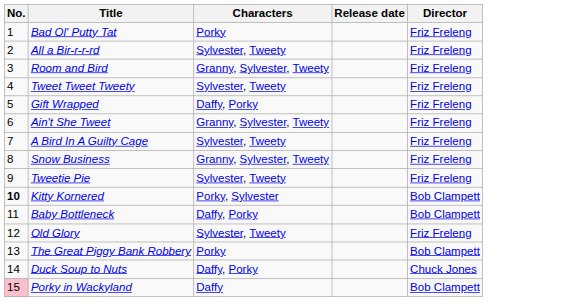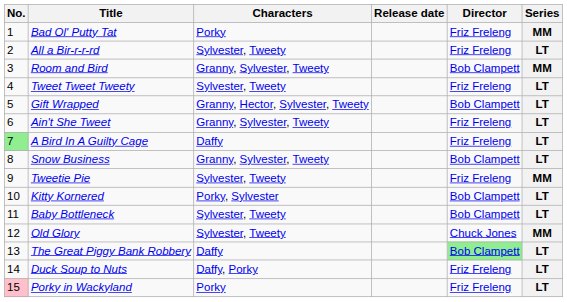 <table class="wikitable sortable">
 <tr>
 <th>No.</th>
 <th>Title</th>
 <th>Characters</th>
 <th>Release date</th>
 <th>Director</th>
+<th>Series</th>
 </tr>
 <tr>
 <td>1</td>
 <td><em><a href='#'>Bad Ol' Putty Tat</a></em></td>
 <td><a href='#'>Porky</a></td>
 <td></td>
 <td><a href='#'>Friz Freleng</a></td>
+<th>MM</th>
 </tr>
 <tr>
 <td>2</td>
 <td><em><a href='#'>All a Bir-r-r-rd</a></em></td>
 <td><a href='#'>Sylvester</a>, <a href='#'>Tweety</a></td>
 <td></td>
 <td><a href='#'>Friz Freleng</a></td>
+<th>LT</th>
 </tr>
 <tr>
 <td>3</td>
 <td><em><a href='#'>Room and Bird</a></em></td>
 <td><a href='#'>Granny</a>, <a href='#'>Sylvester</a>, <a href='#'>Tweety</a></td>
 <td></td>
-<td><a href='#'>Friz Freleng</a></td>
+<td><a href='#'>Bob Clampett</a></td>
+<th>MM</th>
 </tr>
 <tr>
 <td>4</td>
 <td><em><a href='#'>Tweet Tweet Tweety</a></em></td>
 <td><a href='#'>Sylvester</a>, <a href='#'>Tweety</a></td>
 <td></td>
 <td><a href='#'>Friz Freleng</a></td>
+<th>LT</th>
 </tr>
 <tr>
 <td>5</td>
 <td><em><a href='#'>Gift Wrapped</a></em></td>
-<td><a href='#'>Daffy</a>, <a href='#'>Porky</a></td>
+<td><a href='#'>Granny</a>, <a href='#'>Hector</a>, <a href='#'>Sylvester</a>, <a href='#'>Tweety</a></td>
 <td></td>
-<td><a href='#'>Friz Freleng</a></td>
+<td><a href='#'>Bob Clampett</a></td>
+<th>LT</th>
 </tr>
 <tr>
 <td>6</td>
 <td><em><a href='#'>Ain't She Tweet</a></em></td>
 <td><a href='#'>Granny</a>, <a href='#'>Sylvester</a>, <a href='#'>Tweety</a></td>
 <td></td>
 <td><a href='#'>Friz Freleng</a></td>
+<th>LT</th>
 </tr>
 <tr>
-<td>7</td>
+<td style="background: lightgreen;">7</td>
 <td><em><a href='#'>A Bird In A Guilty Cage</a></em></td>
-<td><a href='#'>Sylvester</a>, <a href='#'>Tweety</a></td>
+<td><a href='#'>Daffy</a></td>
 <td></td>
 <td><a href='#'>Friz Freleng</a></td>
+<th>LT</th>
 </tr>
 <tr>
 <td>8</td>
 <td><em><a href='#'>Snow Business</a></em></td>
 <td><a href='#'>Granny</a>, <a href='#'>Sylvester</a>, <a href='#'>Tweety</a></td>
 <td></td>
-<td><a href='#'>Friz Freleng</a></td>
+<td><a href='#'>Bob Clampett</a></td>
+<th>LT</th>
 </tr>
 <tr>
 <td>9</td>
 <td><em><a href='#'>Tweetie Pie</a></em></td>
 <td><a href='#'>Sylvester</a>, <a href='#'>Tweety</a></td>
 <td></td>
 <td><a href='#'>Friz Freleng</a></td>
+<th>MM</th>
 </tr>
 <tr>
-<td><strong>10</strong></td>
+<td>10</td>
 <td><em><a href='#'>Kitty Kornered</a></em></td>
 <td><a href='#'>Porky</a>, <a href='#'>Sylvester</a></td>
 <td></td>
 <td><a href='#'>Bob Clampett</a></td>
+<th>LT</th>
 </tr>
 <tr>
 <td>11</td>
 <td><em><a href='#'>Baby Bottleneck</a></em></td>
-<td><a href='#'>Daffy</a>, <a href='#'>Porky</a></td>
+<td><a href='#'>Sylvester</a>, <a href='#'>Tweety</a></td>
 <td></td>
 <td><a href='#'>Bob Clampett</a></td>
+<th>LT</th>
 </tr>
 <tr>
 <td>12</td>
 <td><em><a href='#'>Old Glory</a></em></td>
 <td><a href='#'>Sylvester</a>, <a href='#'>Tweety</a></td>
 <td></td>
-<td><a href='#'>Friz Freleng</a></td>
+<td><a href='#'>Chuck Jones</a></td>
+<th>MM</th>
 </tr>
 <tr>
 <td>13</td>
 <td><em><a href='#'>The Great Piggy Bank Robbery</a></em></td>
-<td><a href='#'>Porky</a></td>
+<td><a href='#'>Daffy</a></td>
 <td></td>
-<td><a href='#'>Bob Clampett</a></td>
+<td style="background: lightgreen;"><a href='#'>Bob Clampett</a></td>
+<th>LT</th>
 </tr>
 <tr>
 <td>14</td>
 <td><em><a href='#'>Duck Soup to Nuts</a></em></td>
 <td><a href='#'>Daffy</a>, <a href='#'>Porky</a></td>
 <td></td>
-<td><a href='#'>Chuck Jones</a></td>
+<td><a href='#'>Friz Freleng</a></td>
+<th>LT</th>
 </tr>
 <tr>
 <td style="background: pink;">15</td>
 <td><em><a href='#'>Porky in Wackyland</a></em></td>
-<td><a href='#'>Daffy</a></td>
+<td><a href='#'>Porky</a></td>
 <td></td>
-<td><a href='#'>Bob Clampett</a></td>
+<td><a href='#'>Friz Freleng</a></td>
+<th>LT</th>
 </tr>
 </table>
